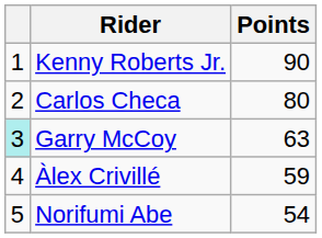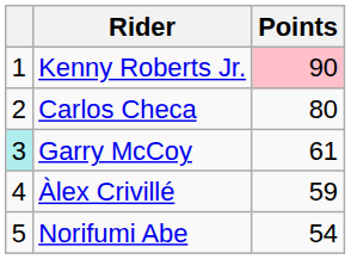 <table class="wikitable" style="font-size: 95%;">
 <tr>
 <th></th>
 <th>Rider</th>
 <th>Points</th>
 </tr>
 <tr>
 <td align=center>1</td>
 <td> <a href='#'>Kenny Roberts Jr.</a></td>
-<td align=right>90</td>
+<td align=right style="background: pink;">90</td>
 </tr>
 <tr>
 <td align=center>2</td>
 <td> <a href='#'>Carlos Checa</a></td>
 <td align=right>80</td>
 </tr>
 <tr>
 <td align=center style="background: paleturquoise;">3</td>
 <td> <a href='#'>Garry McCoy</a></td>
-<td align=right>63</td>
+<td align=right>61</td>
 </tr>
 <tr>
 <td align=center>4</td>
 <td> <a href='#'>Àlex Crivillé</a></td>
 <td align=right>59</td>
 </tr>
 <tr>
 <td align=center>5</td>
 <td> <a href='#'>Norifumi Abe</a></td>
 <td align=right>54</td>
 </tr>
 </table>
